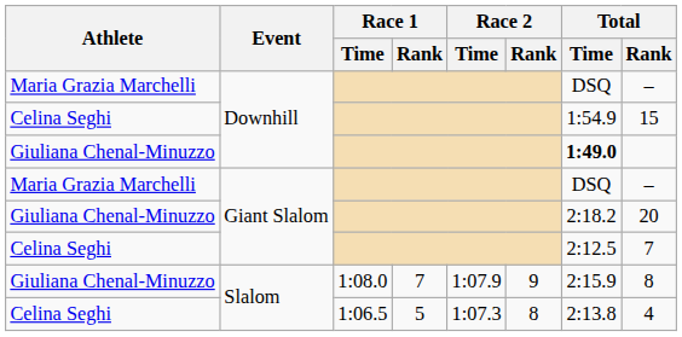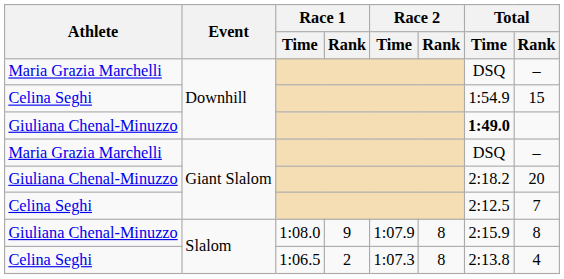 <table class="wikitable" style="font-size:90%">
 <tr>
 <th rowspan="2">Athlete</th>
 <th rowspan="2">Event</th>
 <th colspan="2">Race 1</th>
 <th colspan="2">Race 2</th>
 <th colspan="2">Total</th>
 </tr>
 <tr>
 <th>Time</th>
 <th>Rank</th>
 <th>Time</th>
 <th>Rank</th>
 <th>Time</th>
 <th>Rank</th>
 </tr>
 <tr>
 <td><a href='#'>Maria Grazia Marchelli</a></td>
 <td rowspan="3">Downhill</td>
 <td colspan="4" bgcolor="wheat"></td>
 <td align="center">DSQ</td>
 <td align="center">–</td>
 </tr>
 <tr>
 <td><a href='#'>Celina Seghi</a></td>
 <td colspan="4" bgcolor="wheat"></td>
 <td align="center">1:54.9</td>
 <td align="center">15</td>
 </tr>
 <tr>
 <td><a href='#'>Giuliana Chenal-Minuzzo</a></td>
 <td colspan="4" bgcolor="wheat"></td>
 <td align="center"><strong>1:49.0</strong></td>
 <td align="center"></td>
 </tr>
 <tr>
 <td><a href='#'>Maria Grazia Marchelli</a></td>
 <td rowspan="3">Giant Slalom</td>
 <td colspan="4" bgcolor="wheat"></td>
 <td align="center">DSQ</td>
 <td align="center">–</td>
 </tr>
 <tr>
 <td><a href='#'>Giuliana Chenal-Minuzzo</a></td>
 <td colspan="4" bgcolor="wheat"></td>
 <td align="center">2:18.2</td>
 <td align="center">20</td>
 </tr>
 <tr>
 <td><a href='#'>Celina Seghi</a></td>
 <td colspan="4" bgcolor="wheat"></td>
 <td align="center">2:12.5</td>
 <td align="center">7</td>
 </tr>
 <tr>
 <td><a href='#'>Giuliana Chenal-Minuzzo</a></td>
 <td rowspan="2">Slalom</td>
 <td align="center">1:08.0</td>
-<td align="center">7</td>
+<td align="center">9</td>
 <td align="center">1:07.9</td>
-<td align="center">9</td>
+<td align="center">8</td>
 <td align="center">2:15.9</td>
 <td align="center">8</td>
 </tr>
 <tr>
 <td><a href='#'>Celina Seghi</a></td>
 <td align="center">1:06.5</td>
-<td align="center">5</td>
+<td align="center">2</td>
 <td align="center">1:07.3</td>
 <td align="center">8</td>
 <td align="center">2:13.8</td>
 <td align="center">4</td>
 </tr>
 </table>
